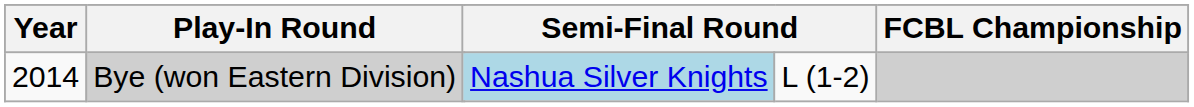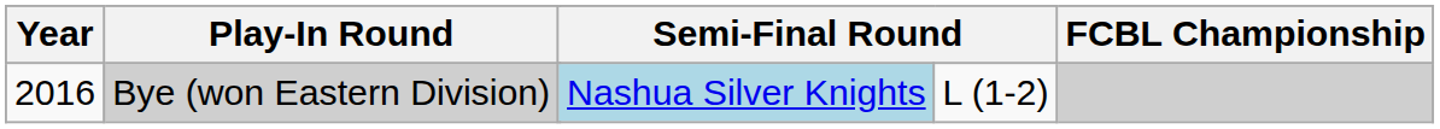 <table class="wikitable">
 <tr>
 <th>Year</th>
 <th colspan=2>Play-In Round</th>
 <th colspan=2>Semi-Final Round</th>
 <th colspan=2>FCBL Championship</th>
 </tr>
 <tr>
-<td>2014</td>
+<td>2016</td>
 <td colspan=2 style="background-color: #CFCFCF">Bye (won Eastern Division)</td>
 <td style="background: lightblue;"><a href='#'>Nashua Silver Knights</a></td>
 <td>L (1-2)</td>
 <td colspan=2 style="background-color: #CFCFCF"></td>
 </tr>
 </table>
